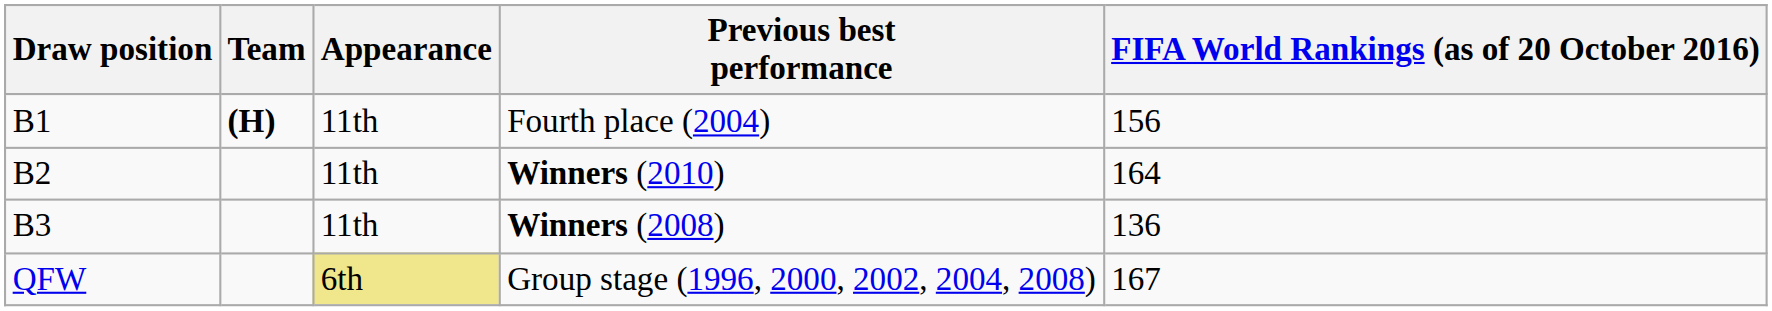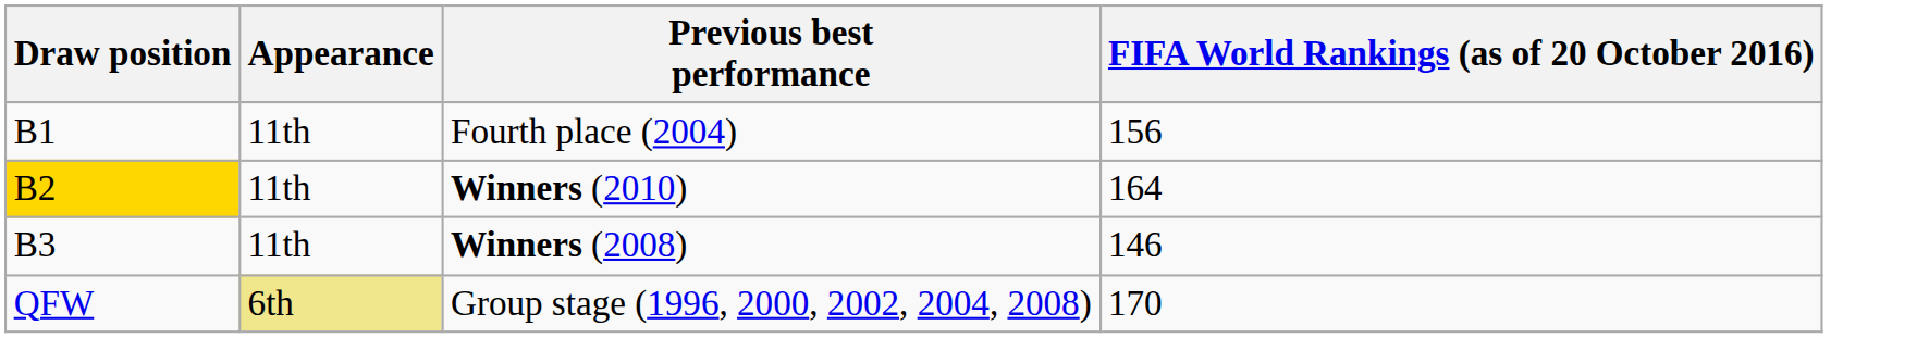 <table class="wikitable" style="text-align:left;">
 <tr>
 <th>Draw position</th>
-<th>Team</th>
 <th>Appearance</th>
 <th>Previous best<br>performance</th>
 <th><a href='#'>FIFA World Rankings</a> (as of 20 October 2016)</th>
 </tr>
 <tr>
 <td>B1</td>
-<td style=white-space:nowrap> <strong>(H)</strong></td>
 <td data-sort-value="37">11th</td>
 <td data-sort-value="6.04">Fourth place (<a href='#'>2004</a>)</td>
 <td>156</td>
 </tr>
 <tr>
-<td>B2</td>
-<td style=white-space:nowrap></td>
+<td style="background: gold;">B2</td>
 <td data-sort-value="9">11th</td>
 <td data-sort-value="6.02"><strong>Winners</strong> (<a href='#'>2010</a>)</td>
 <td>164</td>
 </tr>
 <tr>
 <td>B3</td>
-<td style=white-space:nowrap></td>
 <td data-sort-value="26">11th</td>
 <td data-sort-value="4.02"><strong>Winners</strong> (<a href='#'>2008</a>)</td>
-<td>136</td>
+<td>146</td>
 </tr>
 <tr>
 <td><a href='#'>QFW</a></td>
-<td style=white-space:nowrap></td>
 <td data-sort-value="25" style="background: khaki;">6th</td>
 <td data-sort-value="7.01">Group stage (<a href='#'>1996</a>, <a href='#'>2000</a>, <a href='#'>2002</a>, <a href='#'>2004</a>, <a href='#'>2008</a>)</td>
-<td>167</td>
+<td>170</td>
 </tr>
 </table>
